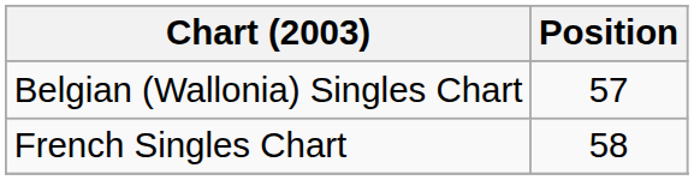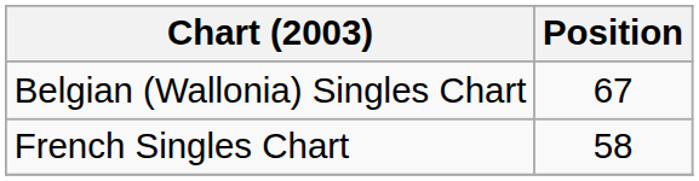 <table class="wikitable">
 <tr>
 <th>Chart (2003)</th>
 <th>Position</th>
 </tr>
 <tr>
 <td>Belgian (Wallonia) Singles Chart</td>
-<td align="center">57</td>
+<td align="center">67</td>
 </tr>
 <tr>
 <td>French Singles Chart</td>
 <td align="center">58</td>
 </tr>
 <tr>
 </tr>
 </table>
